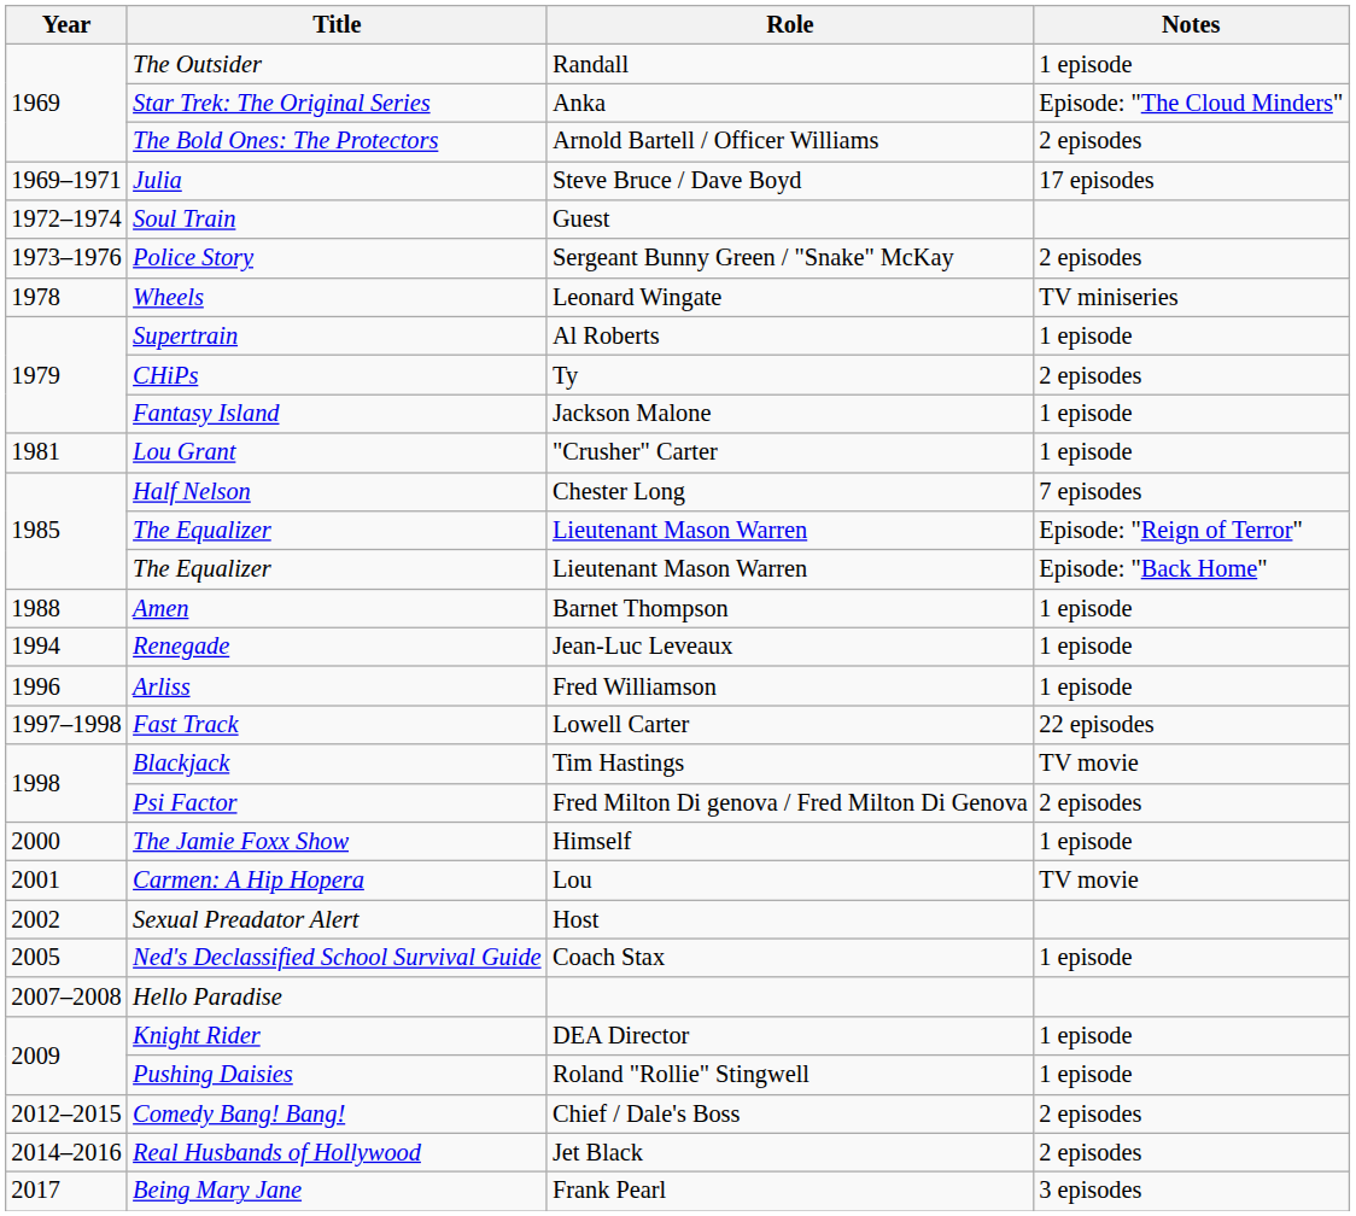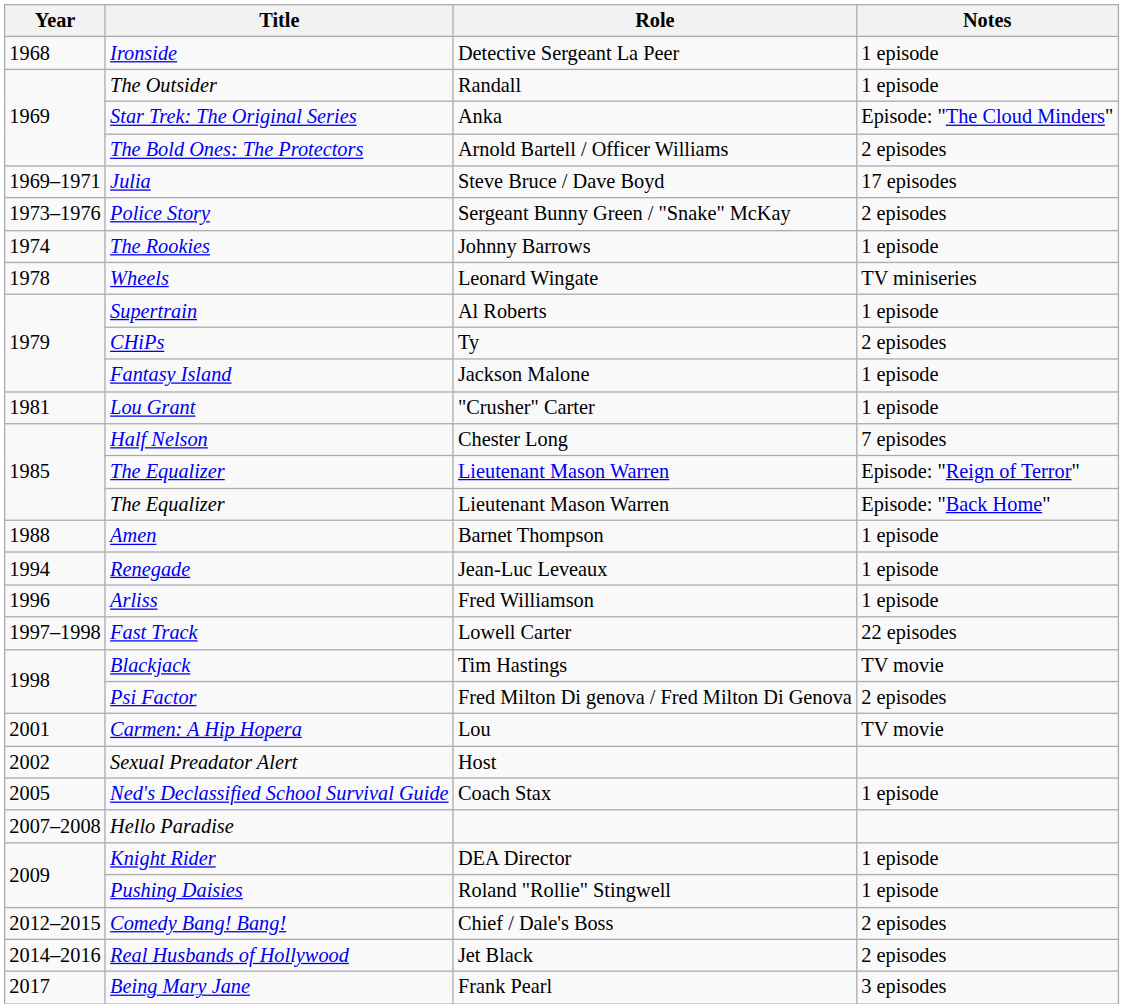 <table class="wikitable sortable">
 <tr>
 <th>Year</th>
 <th>Title</th>
 <th>Role</th>
 <th>Notes</th>
+</tr>
+<tr>
+<td>1968</td>
+<td><em><a href='#'>Ironside</a></em></td>
+<td>Detective Sergeant La Peer</td>
+<td>1 episode</td>
 </tr>
 <tr>
 <td rowspan="3">1969</td>
 <td><em>The Outsider</em></td>
 <td>Randall</td>
 <td>1 episode</td>
 </tr>
 <tr>
 <td><em><a href='#'>Star Trek: The Original Series</a></em></td>
 <td>Anka</td>
 <td>Episode: "<a href='#'>The Cloud Minders</a>" </td>
 </tr>
 <tr>
 <td><em><a href='#'>The Bold Ones: The Protectors</a></em></td>
 <td>Arnold Bartell / Officer Williams</td>
 <td>2 episodes</td>
 </tr>
 <tr>
 <td>1969–1971</td>
 <td><em><a href='#'>Julia</a></em></td>
 <td>Steve Bruce / Dave Boyd</td>
 <td>17 episodes</td>
 </tr>
 <tr>
-<td>1972–1974</td>
-<td><em><a href='#'>Soul Train</a></em></td>
-<td>Guest</td>
-<td></td>
-</tr>
-<tr>
 <td>1973–1976</td>
 <td><em><a href='#'>Police Story</a></em></td>
 <td>Sergeant Bunny Green / "Snake" McKay</td>
 <td>2 episodes</td>
+</tr>
+<tr>
+<td>1974</td>
+<td><em><a href='#'>The Rookies</a></em></td>
+<td>Johnny Barrows</td>
+<td>1 episode</td>
 </tr>
 <tr>
 <td>1978</td>
 <td><em><a href='#'>Wheels</a></em></td>
 <td>Leonard Wingate</td>
 <td>TV miniseries</td>
 </tr>
 <tr>
 <td rowspan="3">1979</td>
 <td><em><a href='#'>Supertrain</a></em></td>
 <td>Al Roberts</td>
 <td>1 episode</td>
 </tr>
 <tr>
 <td><em><a href='#'>CHiPs</a></em></td>
 <td>Ty</td>
 <td>2 episodes</td>
 </tr>
 <tr>
 <td><em><a href='#'>Fantasy Island</a></em></td>
 <td>Jackson Malone</td>
 <td>1 episode</td>
 </tr>
 <tr>
 <td>1981</td>
 <td><em><a href='#'>Lou Grant</a></em></td>
 <td>"Crusher" Carter</td>
 <td>1 episode</td>
 </tr>
 <tr>
 <td rowspan="3">1985</td>
 <td><em><a href='#'>Half Nelson</a></em></td>
 <td>Chester Long</td>
 <td>7 episodes</td>
 </tr>
 <tr>
 <td><em><a href='#'>The Equalizer</a></em></td>
 <td><a href='#'>Lieutenant Mason Warren</a></td>
 <td>Episode: "<a href='#'>Reign of Terror</a>"</td>
 </tr>
 <tr>
 <td><em>The Equalizer</em></td>
 <td>Lieutenant Mason Warren</td>
 <td>Episode: "<a href='#'>Back Home</a>"</td>
 </tr>
 <tr>
 <td>1988</td>
 <td><em><a href='#'>Amen</a></em></td>
 <td>Barnet Thompson</td>
 <td>1 episode</td>
 </tr>
 <tr>
 <td>1994</td>
 <td><em><a href='#'>Renegade</a></em></td>
 <td>Jean-Luc Leveaux</td>
 <td>1 episode</td>
 </tr>
 <tr>
 <td>1996</td>
 <td><em><a href='#'>Arliss</a></em></td>
 <td>Fred Williamson</td>
 <td>1 episode</td>
 </tr>
 <tr>
 <td>1997–1998</td>
 <td><em><a href='#'>Fast Track</a></em></td>
 <td>Lowell Carter</td>
 <td>22 episodes</td>
 </tr>
 <tr>
 <td rowspan="2">1998</td>
 <td><em><a href='#'>Blackjack</a></em></td>
 <td>Tim Hastings</td>
 <td>TV movie</td>
 </tr>
 <tr>
 <td><em><a href='#'>Psi Factor</a></em></td>
 <td>Fred Milton Di genova / Fred Milton Di Genova</td>
 <td>2 episodes</td>
 </tr>
 <tr>
-<td>2000</td>
-<td><em><a href='#'>The Jamie Foxx Show</a></em></td>
-<td>Himself</td>
-<td>1 episode</td>
-</tr>
-<tr>
 <td>2001</td>
 <td><em><a href='#'>Carmen: A Hip Hopera</a></em></td>
 <td>Lou</td>
 <td>TV movie</td>
 </tr>
 <tr>
 <td>2002</td>
 <td><em>Sexual Preadator Alert</em></td>
 <td>Host</td>
 <td></td>
 </tr>
 <tr>
 <td>2005</td>
 <td><em><a href='#'>Ned's Declassified School Survival Guide</a></em></td>
 <td>Coach Stax</td>
 <td>1 episode</td>
 </tr>
 <tr>
 <td>2007–2008</td>
 <td><em>Hello Paradise</em></td>
 <td></td>
 <td></td>
 </tr>
 <tr>
 <td rowspan="2">2009</td>
 <td><em><a href='#'>Knight Rider</a></em></td>
 <td>DEA Director</td>
 <td>1 episode</td>
 </tr>
 <tr>
 <td><em><a href='#'>Pushing Daisies</a></em></td>
 <td>Roland "Rollie" Stingwell</td>
 <td>1 episode</td>
 </tr>
 <tr>
 <td>2012–2015</td>
 <td><em><a href='#'>Comedy Bang! Bang!</a></em></td>
 <td>Chief / Dale's Boss</td>
 <td>2 episodes</td>
 </tr>
 <tr>
 <td>2014–2016</td>
 <td><em><a href='#'>Real Husbands of Hollywood</a></em></td>
 <td>Jet Black</td>
 <td>2 episodes</td>
 </tr>
 <tr>
 <td>2017</td>
 <td><em><a href='#'>Being Mary Jane</a></em></td>
 <td>Frank Pearl</td>
 <td>3 episodes</td>
 </tr>
 </table>
